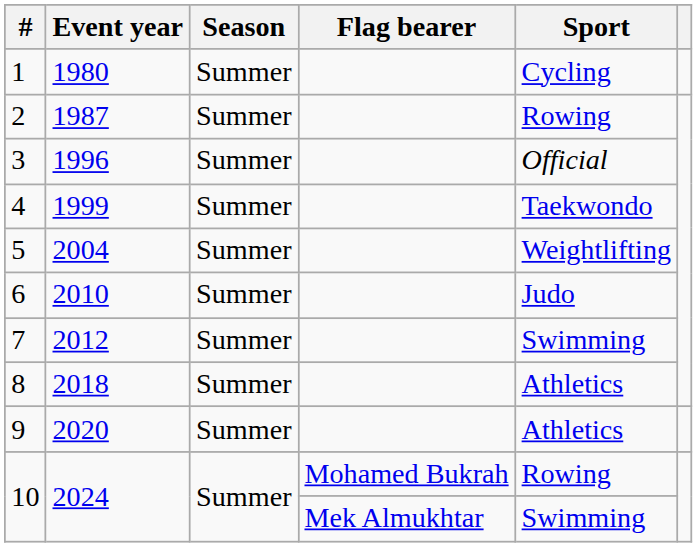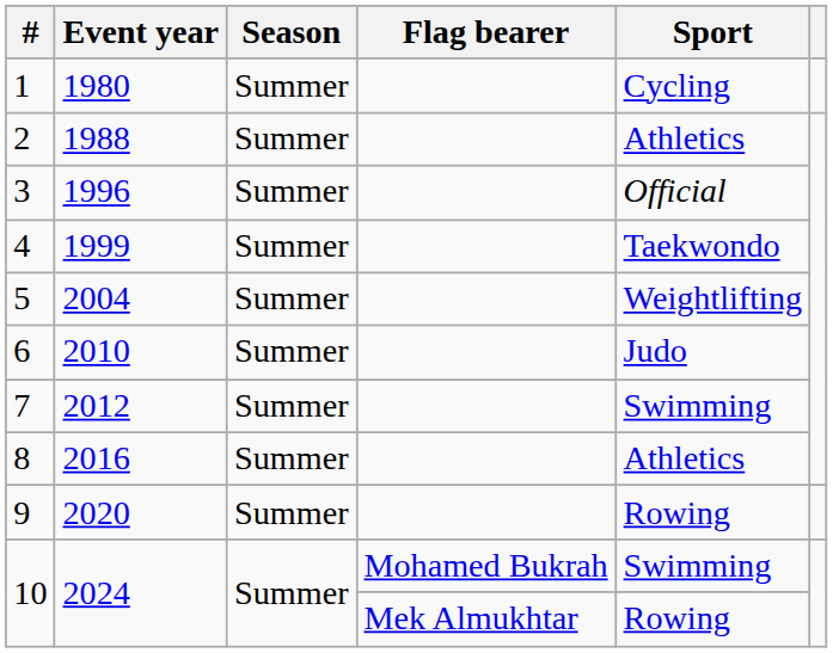 <table class="wikitable sortable">
 <tr>
 <th>#</th>
 <th>Event year</th>
 <th>Season</th>
 <th>Flag bearer</th>
 <th>Sport</th>
 <th></th>
 </tr>
 <tr>
 <td>1</td>
 <td><a href='#'>1980</a></td>
 <td>Summer</td>
 <td></td>
 <td><a href='#'>Cycling</a></td>
 <td></td>
 </tr>
 <tr>
 <td>2</td>
-<td><a href='#'>1987</a></td>
+<td><a href='#'>1988</a></td>
 <td>Summer</td>
 <td></td>
-<td><a href='#'>Rowing</a></td>
+<td><a href='#'>Athletics</a></td>
 <td rowspan=7></td>
 </tr>
 <tr>
 <td>3</td>
 <td><a href='#'>1996</a></td>
 <td>Summer</td>
 <td></td>
 <td><em>Official</em></td>
 </tr>
 <tr>
 <td>4</td>
 <td><a href='#'>1999</a></td>
 <td>Summer</td>
 <td></td>
 <td><a href='#'>Taekwondo</a></td>
 </tr>
 <tr>
 <td>5</td>
 <td><a href='#'>2004</a></td>
 <td>Summer</td>
 <td></td>
 <td><a href='#'>Weightlifting</a></td>
 </tr>
 <tr>
 <td>6</td>
 <td><a href='#'>2010</a></td>
 <td>Summer</td>
 <td></td>
 <td><a href='#'>Judo</a></td>
 </tr>
 <tr>
 <td>7</td>
 <td><a href='#'>2012</a></td>
 <td>Summer</td>
 <td></td>
 <td><a href='#'>Swimming</a></td>
 </tr>
 <tr>
 <td>8</td>
-<td><a href='#'>2018</a></td>
+<td><a href='#'>2016</a></td>
 <td>Summer</td>
 <td></td>
 <td><a href='#'>Athletics</a></td>
 </tr>
 <tr>
 <td>9</td>
 <td><a href='#'>2020</a></td>
 <td>Summer</td>
 <td></td>
-<td><a href='#'>Athletics</a></td>
+<td><a href='#'>Rowing</a></td>
 <td></td>
 </tr>
 <tr>
 <td rowspan=2>10</td>
 <td rowspan=2><a href='#'>2024</a></td>
 <td rowspan=2>Summer</td>
 <td><a href='#'>Mohamed Bukrah</a></td>
-<td><a href='#'>Rowing</a></td>
+<td><a href='#'>Swimming</a></td>
 <td rowspan=2></td>
 </tr>
 <tr>
 <td><a href='#'>Mek Almukhtar</a></td>
-<td><a href='#'>Swimming</a></td>
+<td><a href='#'>Rowing</a></td>
 </tr>
 </table>
